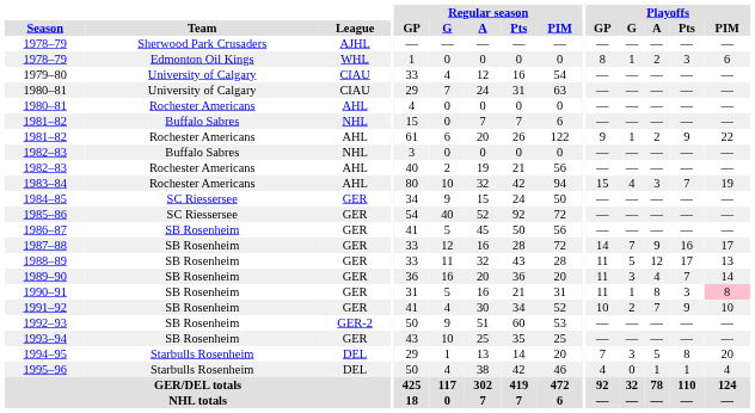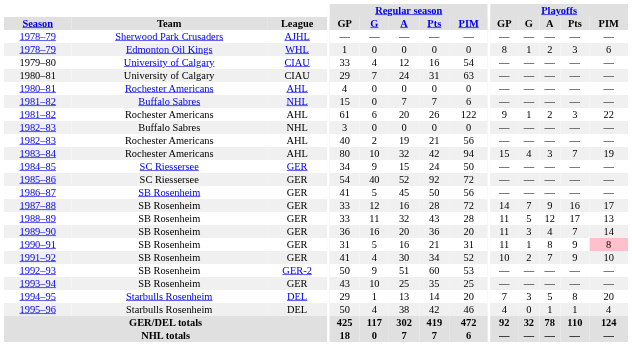 <table border="0" cellpadding="1" cellspacing="0" style="text-align:center; width:60em">
 <tr bgcolor="#e0e0e0">
 <th colspan="3" bgcolor="#ffffff"></th>
 <th rowspan="100" bgcolor="#ffffff"></th>
 <th colspan="5"><a href='#'>Regular season</a></th>
 <th rowspan="100" bgcolor="#ffffff"></th>
 <th colspan="5"><a href='#'>Playoffs</a></th>
 </tr>
 <tr bgcolor="#e0e0e0">
 <th><a href='#'>Season</a></th>
 <th>Team</th>
 <th>League</th>
 <th>GP</th>
 <th><a href='#'>G</a></th>
 <th><a href='#'>A</a></th>
 <th><a href='#'>Pts</a></th>
 <th><a href='#'>PIM</a></th>
 <th>GP</th>
 <th>G</th>
 <th>A</th>
 <th>Pts</th>
 <th>PIM</th>
 </tr>
 <tr>
 <td><a href='#'>1978–79</a></td>
 <td><a href='#'>Sherwood Park Crusaders</a></td>
 <td><a href='#'>AJHL</a></td>
 <td>—</td>
 <td>—</td>
 <td>—</td>
 <td>—</td>
 <td>—</td>
 <td>—</td>
 <td>—</td>
 <td>—</td>
 <td>—</td>
 <td>—</td>
 </tr>
 <tr bgcolor="#f0f0f0">
 <td><a href='#'>1978–79</a></td>
 <td><a href='#'>Edmonton Oil Kings</a></td>
 <td><a href='#'>WHL</a></td>
 <td>1</td>
 <td>0</td>
 <td>0</td>
 <td>0</td>
 <td>0</td>
 <td>8</td>
 <td>1</td>
 <td>2</td>
 <td>3</td>
 <td>6</td>
 </tr>
 <tr>
 <td>1979–80</td>
 <td><a href='#'>University of Calgary</a></td>
 <td><a href='#'>CIAU</a></td>
 <td>33</td>
 <td>4</td>
 <td>12</td>
 <td>16</td>
 <td>54</td>
 <td>—</td>
 <td>—</td>
 <td>—</td>
 <td>—</td>
 <td>—</td>
 </tr>
 <tr bgcolor="#f0f0f0">
 <td>1980–81</td>
 <td>University of Calgary</td>
 <td>CIAU</td>
 <td>29</td>
 <td>7</td>
 <td>24</td>
 <td>31</td>
 <td>63</td>
 <td>—</td>
 <td>—</td>
 <td>—</td>
 <td>—</td>
 <td>—</td>
 </tr>
 <tr>
 <td><a href='#'>1980–81</a></td>
 <td><a href='#'>Rochester Americans</a></td>
 <td><a href='#'>AHL</a></td>
 <td>4</td>
 <td>0</td>
 <td>0</td>
 <td>0</td>
 <td>0</td>
 <td>—</td>
 <td>—</td>
 <td>—</td>
 <td>—</td>
 <td>—</td>
 </tr>
 <tr bgcolor="#f0f0f0">
 <td><a href='#'>1981–82</a></td>
 <td><a href='#'>Buffalo Sabres</a></td>
 <td><a href='#'>NHL</a></td>
 <td>15</td>
 <td>0</td>
 <td>7</td>
 <td>7</td>
 <td>6</td>
 <td>—</td>
 <td>—</td>
 <td>—</td>
 <td>—</td>
 <td>—</td>
 </tr>
 <tr>
 <td><a href='#'>1981–82</a></td>
 <td>Rochester Americans</td>
 <td>AHL</td>
 <td>61</td>
 <td>6</td>
 <td>20</td>
 <td>26</td>
 <td>122</td>
 <td>9</td>
 <td>1</td>
 <td>2</td>
-<td>9</td>
+<td>3</td>
 <td>22</td>
 </tr>
 <tr bgcolor="#f0f0f0">
 <td><a href='#'>1982–83</a></td>
 <td>Buffalo Sabres</td>
 <td>NHL</td>
 <td>3</td>
 <td>0</td>
 <td>0</td>
 <td>0</td>
 <td>0</td>
 <td>—</td>
 <td>—</td>
 <td>—</td>
 <td>—</td>
 <td>—</td>
 </tr>
 <tr>
 <td><a href='#'>1982–83</a></td>
 <td>Rochester Americans</td>
 <td>AHL</td>
 <td>40</td>
 <td>2</td>
 <td>19</td>
 <td>21</td>
 <td>56</td>
 <td>—</td>
 <td>—</td>
 <td>—</td>
 <td>—</td>
 <td>—</td>
 </tr>
 <tr bgcolor="#f0f0f0">
 <td><a href='#'>1983–84</a></td>
 <td>Rochester Americans</td>
 <td>AHL</td>
 <td>80</td>
 <td>10</td>
 <td>32</td>
 <td>42</td>
 <td>94</td>
 <td>15</td>
 <td>4</td>
 <td>3</td>
 <td>7</td>
 <td>19</td>
 </tr>
 <tr>
 <td><a href='#'>1984–85</a></td>
 <td><a href='#'>SC Riessersee</a></td>
 <td><a href='#'>GER</a></td>
 <td>34</td>
 <td>9</td>
 <td>15</td>
 <td>24</td>
 <td>50</td>
 <td>—</td>
 <td>—</td>
 <td>—</td>
 <td>—</td>
 <td>—</td>
 </tr>
 <tr bgcolor="#f0f0f0">
 <td><a href='#'>1985–86</a></td>
 <td>SC Riessersee</td>
 <td>GER</td>
 <td>54</td>
 <td>40</td>
 <td>52</td>
 <td>92</td>
 <td>72</td>
 <td>—</td>
 <td>—</td>
 <td>—</td>
 <td>—</td>
 <td>—</td>
 </tr>
 <tr>
 <td><a href='#'>1986–87</a></td>
 <td><a href='#'>SB Rosenheim</a></td>
 <td>GER</td>
 <td>41</td>
 <td>5</td>
 <td>45</td>
 <td>50</td>
 <td>56</td>
 <td>—</td>
 <td>—</td>
 <td>—</td>
 <td>—</td>
 <td>—</td>
 </tr>
 <tr bgcolor="#f0f0f0">
 <td><a href='#'>1987–88</a></td>
 <td>SB Rosenheim</td>
 <td>GER</td>
 <td>33</td>
 <td>12</td>
 <td>16</td>
 <td>28</td>
 <td>72</td>
 <td>14</td>
 <td>7</td>
 <td>9</td>
 <td>16</td>
 <td>17</td>
 </tr>
 <tr>
 <td><a href='#'>1988–89</a></td>
 <td>SB Rosenheim</td>
 <td>GER</td>
 <td>33</td>
 <td>11</td>
 <td>32</td>
 <td>43</td>
 <td>28</td>
 <td>11</td>
 <td>5</td>
 <td>12</td>
 <td>17</td>
 <td>13</td>
 </tr>
 <tr bgcolor="#f0f0f0">
 <td><a href='#'>1989–90</a></td>
 <td>SB Rosenheim</td>
 <td>GER</td>
 <td>36</td>
 <td>16</td>
 <td>20</td>
 <td>36</td>
 <td>20</td>
 <td>11</td>
 <td>3</td>
 <td>4</td>
 <td>7</td>
 <td>14</td>
 </tr>
 <tr>
 <td><a href='#'>1990–91</a></td>
 <td>SB Rosenheim</td>
 <td>GER</td>
 <td>31</td>
 <td>5</td>
 <td>16</td>
 <td>21</td>
 <td>31</td>
 <td>11</td>
 <td>1</td>
 <td>8</td>
-<td>3</td>
+<td>9</td>
 <td style="background: pink;">8</td>
 </tr>
 <tr bgcolor="#f0f0f0">
 <td><a href='#'>1991–92</a></td>
 <td>SB Rosenheim</td>
 <td>GER</td>
 <td>41</td>
 <td>4</td>
 <td>30</td>
 <td>34</td>
 <td>52</td>
 <td>10</td>
 <td>2</td>
 <td>7</td>
 <td>9</td>
 <td>10</td>
 </tr>
 <tr>
 <td><a href='#'>1992–93</a></td>
 <td>SB Rosenheim</td>
 <td><a href='#'>GER-2</a></td>
 <td>50</td>
 <td>9</td>
 <td>51</td>
 <td>60</td>
 <td>53</td>
 <td>—</td>
 <td>—</td>
 <td>—</td>
 <td>—</td>
 <td>—</td>
 </tr>
 <tr bgcolor="#f0f0f0">
 <td><a href='#'>1993–94</a></td>
 <td>SB Rosenheim</td>
 <td>GER</td>
 <td>43</td>
 <td>10</td>
 <td>25</td>
 <td>35</td>
 <td>25</td>
 <td>—</td>
 <td>—</td>
 <td>—</td>
 <td>—</td>
 <td>—</td>
 </tr>
 <tr>
 <td><a href='#'>1994–95</a></td>
 <td><a href='#'>Starbulls Rosenheim</a></td>
 <td><a href='#'>DEL</a></td>
 <td>29</td>
 <td>1</td>
 <td>13</td>
 <td>14</td>
 <td>20</td>
 <td>7</td>
 <td>3</td>
 <td>5</td>
 <td>8</td>
 <td>20</td>
 </tr>
 <tr bgcolor="#f0f0f0">
 <td><a href='#'>1995–96</a></td>
 <td>Starbulls Rosenheim</td>
 <td>DEL</td>
 <td>50</td>
 <td>4</td>
 <td>38</td>
 <td>42</td>
 <td>46</td>
 <td>4</td>
 <td>0</td>
 <td>1</td>
 <td>1</td>
 <td>4</td>
 </tr>
 <tr bgcolor="#e0e0e0">
 <th colspan="3">GER/DEL totals</th>
 <th>425</th>
 <th>117</th>
 <th>302</th>
 <th>419</th>
 <th>472</th>
 <th>92</th>
 <th>32</th>
 <th>78</th>
 <th>110</th>
 <th>124</th>
 </tr>
 <tr bgcolor="#e0e0e0">
 <th colspan="3">NHL totals</th>
 <th>18</th>
 <th>0</th>
 <th>7</th>
 <th>7</th>
 <th>6</th>
 <th>—</th>
 <th>—</th>
 <th>—</th>
 <th>—</th>
 <th>—</th>
 </tr>
 </table>
